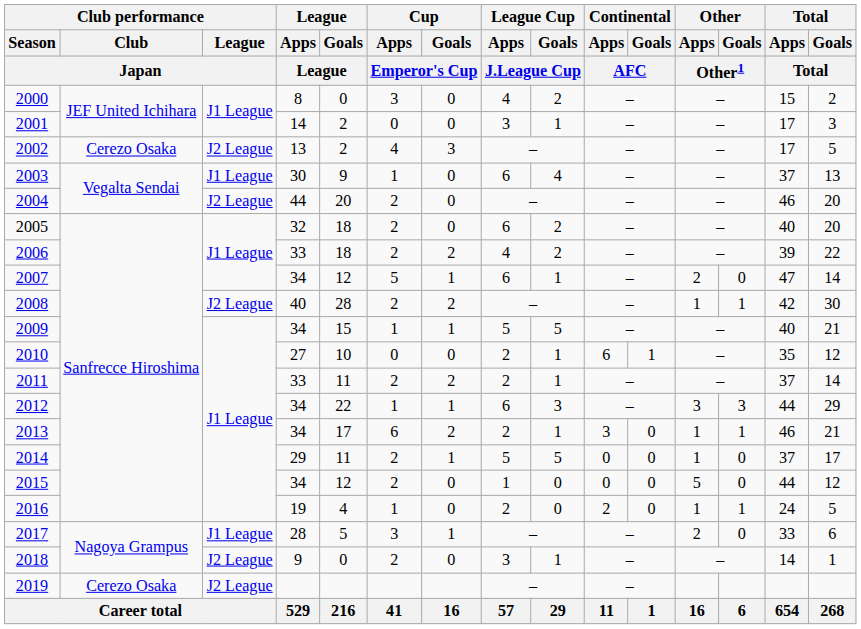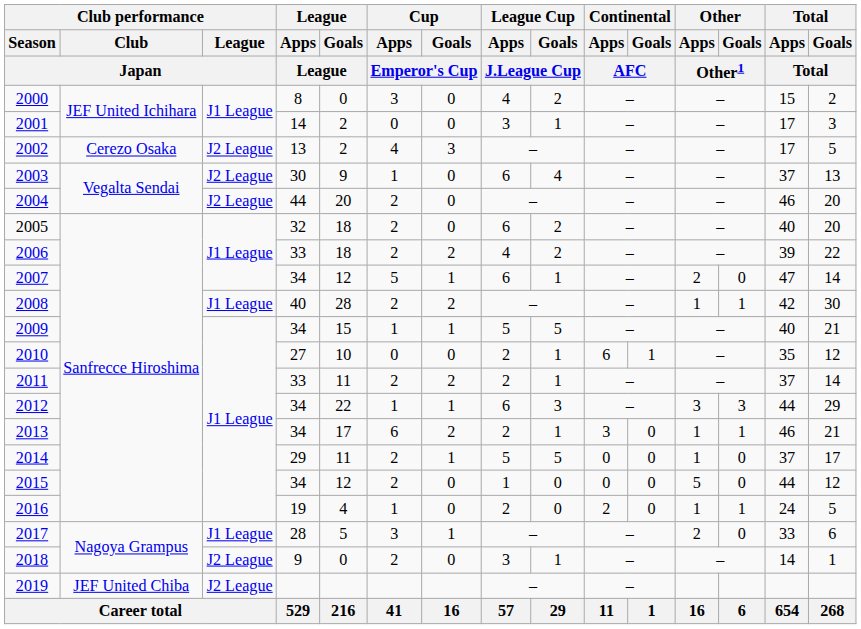 <table class="wikitable" style="text-align:center">
 <tr>
 <th colspan=3>Club performance</th>
 <th colspan=2>League</th>
 <th colspan=2>Cup</th>
 <th colspan=2>League Cup</th>
 <th colspan=2>Continental</th>
 <th colspan=2>Other</th>
 <th colspan=2>Total</th>
 </tr>
 <tr>
 <th>Season</th>
 <th>Club</th>
 <th>League</th>
 <th>Apps</th>
 <th>Goals</th>
 <th>Apps</th>
 <th>Goals</th>
 <th>Apps</th>
 <th>Goals</th>
 <th>Apps</th>
 <th>Goals</th>
 <th>Apps</th>
 <th>Goals</th>
 <th>Apps</th>
 <th>Goals</th>
 </tr>
 <tr>
 <th colspan=3>Japan</th>
 <th colspan=2>League</th>
 <th colspan=2><a href='#'>Emperor's Cup</a></th>
 <th colspan=2><a href='#'>J.League Cup</a></th>
 <th colspan=2><a href='#'>AFC</a></th>
 <th colspan="2">Other<sup><a href='#'>1</a></sup></th>
 <th colspan=2>Total</th>
 </tr>
 <tr>
 <td><a href='#'>2000</a></td>
 <td rowspan="2"><a href='#'>JEF United Ichihara</a></td>
 <td rowspan="2"><a href='#'>J1 League</a></td>
 <td>8</td>
 <td>0</td>
 <td>3</td>
 <td>0</td>
 <td>4</td>
 <td>2</td>
 <td colspan="2">–</td>
 <td colspan="2">–</td>
 <td>15</td>
 <td>2</td>
 </tr>
 <tr>
 <td><a href='#'>2001</a></td>
 <td>14</td>
 <td>2</td>
 <td>0</td>
 <td>0</td>
 <td>3</td>
 <td>1</td>
 <td colspan="2">–</td>
 <td colspan="2">–</td>
 <td>17</td>
 <td>3</td>
 </tr>
 <tr>
 <td><a href='#'>2002</a></td>
 <td><a href='#'>Cerezo Osaka</a></td>
 <td><a href='#'>J2 League</a></td>
 <td>13</td>
 <td>2</td>
 <td>4</td>
 <td>3</td>
 <td colspan="2">–</td>
 <td colspan="2">–</td>
 <td colspan="2">–</td>
 <td>17</td>
 <td>5</td>
 </tr>
 <tr>
 <td><a href='#'>2003</a></td>
 <td rowspan="2"><a href='#'>Vegalta Sendai</a></td>
-<td><a href='#'>J1 League</a></td>
+<td><a href='#'>J2 League</a></td>
 <td>30</td>
 <td>9</td>
 <td>1</td>
 <td>0</td>
 <td>6</td>
 <td>4</td>
 <td colspan="2">–</td>
 <td colspan="2">–</td>
 <td>37</td>
 <td>13</td>
 </tr>
 <tr>
 <td><a href='#'>2004</a></td>
 <td><a href='#'>J2 League</a></td>
 <td>44</td>
 <td>20</td>
 <td>2</td>
 <td>0</td>
 <td colspan="2">–</td>
 <td colspan="2">–</td>
 <td colspan="2">–</td>
 <td>46</td>
 <td>20</td>
 </tr>
 <tr>
 <td>2005</td>
 <td rowspan="12"><a href='#'>Sanfrecce Hiroshima</a></td>
 <td rowspan="3"><a href='#'>J1 League</a></td>
 <td>32</td>
 <td>18</td>
 <td>2</td>
 <td>0</td>
 <td>6</td>
 <td>2</td>
 <td colspan="2">–</td>
 <td colspan="2">–</td>
 <td>40</td>
 <td>20</td>
 </tr>
 <tr>
 <td><a href='#'>2006</a></td>
 <td>33</td>
 <td>18</td>
 <td>2</td>
 <td>2</td>
 <td>4</td>
 <td>2</td>
 <td colspan="2">–</td>
 <td colspan="2">–</td>
 <td>39</td>
 <td>22</td>
 </tr>
 <tr>
 <td><a href='#'>2007</a></td>
 <td>34</td>
 <td>12</td>
 <td>5</td>
 <td>1</td>
 <td>6</td>
 <td>1</td>
 <td colspan="2">–</td>
 <td>2</td>
 <td>0</td>
 <td>47</td>
 <td>14</td>
 </tr>
 <tr>
 <td><a href='#'>2008</a></td>
-<td><a href='#'>J2 League</a></td>
+<td><a href='#'>J1 League</a></td>
 <td>40</td>
 <td>28</td>
 <td>2</td>
 <td>2</td>
 <td colspan="2">–</td>
 <td colspan="2">–</td>
 <td>1</td>
 <td>1</td>
 <td>42</td>
 <td>30</td>
 </tr>
 <tr>
 <td><a href='#'>2009</a></td>
 <td rowspan="8"><a href='#'>J1 League</a></td>
 <td>34</td>
 <td>15</td>
 <td>1</td>
 <td>1</td>
 <td>5</td>
 <td>5</td>
 <td colspan="2">–</td>
 <td colspan="2">–</td>
 <td>40</td>
 <td>21</td>
 </tr>
 <tr>
 <td><a href='#'>2010</a></td>
 <td>27</td>
 <td>10</td>
 <td>0</td>
 <td>0</td>
 <td>2</td>
 <td>1</td>
 <td>6</td>
 <td>1</td>
 <td colspan="2">–</td>
 <td>35</td>
 <td>12</td>
 </tr>
 <tr>
 <td><a href='#'>2011</a></td>
 <td>33</td>
 <td>11</td>
 <td>2</td>
 <td>2</td>
 <td>2</td>
 <td>1</td>
 <td colspan="2">–</td>
 <td colspan="2">–</td>
 <td>37</td>
 <td>14</td>
 </tr>
 <tr>
 <td><a href='#'>2012</a></td>
 <td>34</td>
 <td>22</td>
 <td>1</td>
 <td>1</td>
 <td>6</td>
 <td>3</td>
 <td colspan="2">–</td>
 <td>3</td>
 <td>3</td>
 <td>44</td>
 <td>29</td>
 </tr>
 <tr>
 <td><a href='#'>2013</a></td>
 <td>34</td>
 <td>17</td>
 <td>6</td>
 <td>2</td>
 <td>2</td>
 <td>1</td>
 <td>3</td>
 <td>0</td>
 <td>1</td>
 <td>1</td>
 <td>46</td>
 <td>21</td>
 </tr>
 <tr>
 <td><a href='#'>2014</a></td>
 <td>29</td>
 <td>11</td>
 <td>2</td>
 <td>1</td>
 <td>5</td>
 <td>5</td>
 <td>0</td>
 <td>0</td>
 <td>1</td>
 <td>0</td>
 <td>37</td>
 <td>17</td>
 </tr>
 <tr>
 <td><a href='#'>2015</a></td>
 <td>34</td>
 <td>12</td>
 <td>2</td>
 <td>0</td>
 <td>1</td>
 <td>0</td>
 <td>0</td>
 <td>0</td>
 <td>5</td>
 <td>0</td>
 <td>44</td>
 <td>12</td>
 </tr>
 <tr>
 <td><a href='#'>2016</a></td>
 <td>19</td>
 <td>4</td>
 <td>1</td>
 <td>0</td>
 <td>2</td>
 <td>0</td>
 <td>2</td>
 <td>0</td>
 <td>1</td>
 <td>1</td>
 <td>24</td>
 <td>5</td>
 </tr>
 <tr>
 <td><a href='#'>2017</a></td>
 <td rowspan=2><a href='#'>Nagoya Grampus</a></td>
 <td><a href='#'>J1 League</a></td>
 <td>28</td>
 <td>5</td>
 <td>3</td>
 <td>1</td>
 <td colspan="2">–</td>
 <td colspan="2">–</td>
 <td>2</td>
 <td>0</td>
 <td>33</td>
 <td>6</td>
 </tr>
 <tr>
 <td><a href='#'>2018</a></td>
 <td><a href='#'>J2 League</a></td>
 <td>9</td>
 <td>0</td>
 <td>2</td>
 <td>0</td>
 <td>3</td>
 <td>1</td>
 <td colspan="2">–</td>
 <td colspan="2">–</td>
 <td>14</td>
 <td>1</td>
 </tr>
 <tr>
 <td><a href='#'>2019</a></td>
-<td><a href='#'>Cerezo Osaka</a></td>
+<td><a href='#'>JEF United Chiba</a></td>
 <td><a href='#'>J2 League</a></td>
 <td></td>
 <td></td>
 <td></td>
 <td></td>
 <td colspan="2">–</td>
 <td colspan="2">–</td>
 <td></td>
 <td></td>
 <td></td>
 <td></td>
 </tr>
 <tr>
 <th colspan=3>Career total</th>
 <th>529</th>
 <th>216</th>
 <th>41</th>
 <th>16</th>
 <th>57</th>
 <th>29</th>
 <th>11</th>
 <th>1</th>
 <th>16</th>
 <th>6</th>
 <th>654</th>
 <th>268</th>
 </tr>
 </table>
